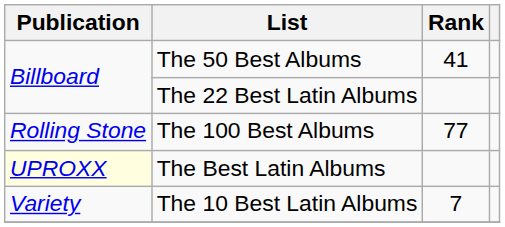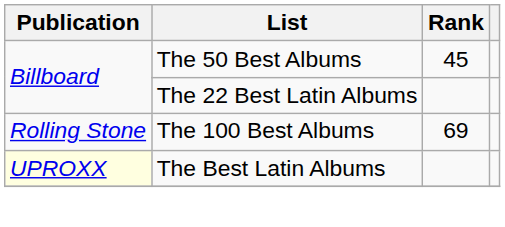 <table class="sortable wikitable">
 <tr>
 <th>Publication</th>
 <th>List</th>
 <th>Rank</th>
 <th class="unsortable"></th>
 </tr>
 <tr>
 <td rowspan="2"><em><a href='#'>Billboard</a></em></td>
 <td>The 50 Best Albums</td>
-<td style="text-align:center">41</td>
+<td style="text-align:center">45</td>
 <td style="text-align:center"></td>
 </tr>
 <tr>
 <td>The 22 Best Latin Albums</td>
 <td></td>
 <td style="text-align:center;"></td>
 </tr>
 <tr>
 <td><em><a href='#'>Rolling Stone</a></em></td>
 <td>The 100 Best Albums</td>
-<td style="text-align:center">77</td>
+<td style="text-align:center">69</td>
 <td style="text-align:center"></td>
 </tr>
 <tr>
 <td style="background: lightyellow;"><em><a href='#'>UPROXX</a></em></td>
 <td>The Best Latin Albums</td>
 <td></td>
 <td style="text-align:center;"></td>
 </tr>
 <tr>
-<td><em><a href='#'>Variety</a></em></td>
-<td>The 10 Best Latin Albums</td>
-<td style="text-align:center">7</td>
-<td style="text-align:center;"></td>
-</tr>
-<tr>
 </tr>
 </table>
